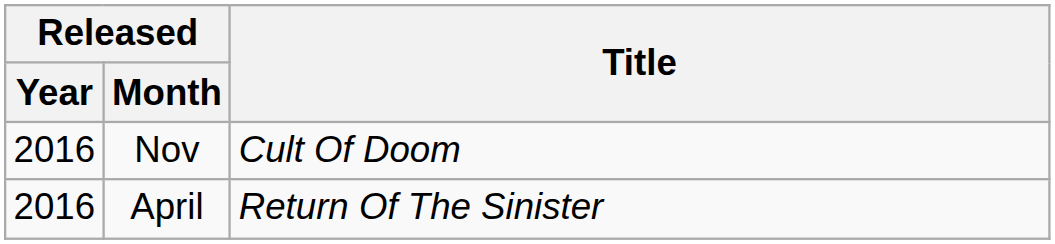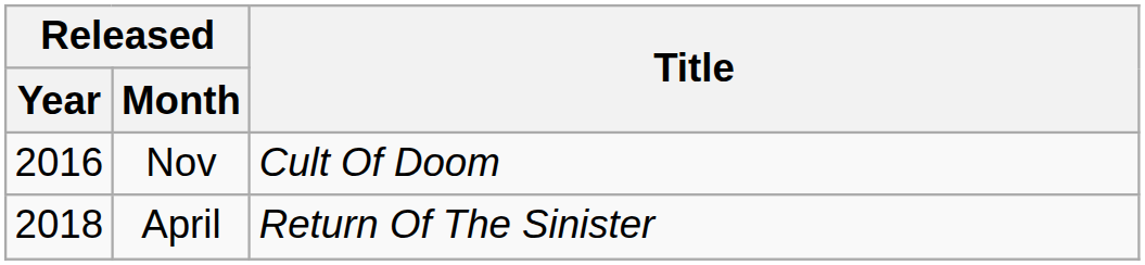 <table class="wikitable">
 <tr>
 <th colspan="2">Released</th>
 <th rowspan="2" width="350">Title</th>
 </tr>
 <tr>
 <th style="width:33px;">Year</th>
 <th style="width:44px;">Month</th>
 </tr>
 <tr>
 <td>2016</td>
 <td align="center">Nov</td>
 <td><em>Cult Of Doom</em></td>
 </tr>
 <tr>
-<td>2016</td>
+<td>2018</td>
 <td align="center">April</td>
 <td><em>Return Of The Sinister</em></td>
 </tr>
 </table>
